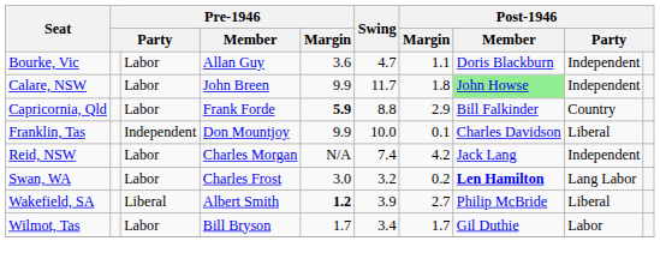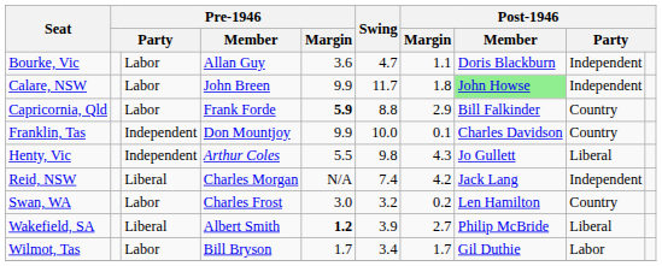 <table class="wikitable">
 <tr>
 <th rowspan="2">Seat</th>
 <th colspan="4">Pre-1946</th>
 <th rowspan="2">Swing</th>
 <th colspan="4">Post-1946</th>
 </tr>
 <tr>
 <th colspan="2">Party</th>
 <th>Member</th>
 <th>Margin</th>
 <th>Margin</th>
 <th>Member</th>
 <th colspan="2">Party</th>
 </tr>
 <tr>
 <td><a href='#'>Bourke, Vic</a></td>
 <td> </td>
 <td>Labor</td>
 <td><a href='#'>Allan Guy</a></td>
 <td style="text-align:right;">3.6</td>
 <td style="text-align:right;">4.7</td>
 <td style="text-align:right;">1.1</td>
 <td><a href='#'>Doris Blackburn</a></td>
 <td>Independent</td>
 <td> </td>
 </tr>
 <tr>
 <td><a href='#'>Calare, NSW</a></td>
 <td> </td>
 <td>Labor</td>
 <td><a href='#'>John Breen</a></td>
 <td style="text-align:right;">9.9</td>
 <td style="text-align:right;">11.7</td>
 <td style="text-align:right;">1.8</td>
 <td style="background: lightgreen;"><a href='#'>John Howse</a></td>
 <td>Independent</td>
 <td> </td>
 </tr>
 <tr>
 <td><a href='#'>Capricornia, Qld</a></td>
 <td> </td>
 <td>Labor</td>
 <td><a href='#'>Frank Forde</a></td>
 <td style="text-align:right;"><strong>5.9</strong></td>
 <td style="text-align:right;">8.8</td>
 <td style="text-align:right;">2.9</td>
 <td><a href='#'>Bill Falkinder</a></td>
 <td>Country</td>
 <td> </td>
 </tr>
 <tr>
 <td><a href='#'>Franklin, Tas</a></td>
 <td> </td>
 <td>Independent</td>
 <td><a href='#'>Don Mountjoy</a></td>
 <td style="text-align:right;">9.9</td>
 <td style="text-align:right;">10.0</td>
 <td style="text-align:right;">0.1</td>
 <td><a href='#'>Charles Davidson</a></td>
+<td>Country</td>
+<td> </td>
+</tr>
+<tr>
+<td><a href='#'>Henty, Vic</a></td>
+<td> </td>
+<td>Independent</td>
+<td><em><a href='#'>Arthur Coles</a></em></td>
+<td style="text-align:right;">5.5</td>
+<td style="text-align:right;">9.8</td>
+<td style="text-align:right;">4.3</td>
+<td><a href='#'>Jo Gullett</a></td>
 <td>Liberal</td>
 <td> </td>
 </tr>
 <tr>
 <td><a href='#'>Reid, NSW</a></td>
 <td> </td>
-<td>Labor</td>
+<td>Liberal</td>
 <td><a href='#'>Charles Morgan</a></td>
 <td style="text-align:right;">N/A</td>
 <td style="text-align:right;">7.4</td>
 <td style="text-align:right;">4.2</td>
 <td><a href='#'>Jack Lang</a></td>
 <td>Independent</td>
 <td> </td>
 </tr>
 <tr>
 <td><a href='#'>Swan, WA</a></td>
 <td> </td>
 <td>Labor</td>
 <td><a href='#'>Charles Frost</a></td>
 <td style="text-align:right;">3.0</td>
 <td style="text-align:right;">3.2</td>
 <td style="text-align:right;">0.2</td>
-<td><strong><a href='#'>Len Hamilton</a></strong></td>
-<td>Lang Labor</td>
+<td><a href='#'>Len Hamilton</a></td>
+<td>Country</td>
 <td> </td>
 </tr>
 <tr>
 <td><a href='#'>Wakefield, SA</a></td>
 <td> </td>
 <td>Liberal</td>
 <td><a href='#'>Albert Smith</a></td>
 <td style="text-align:right;"><strong>1.2</strong></td>
 <td style="text-align:right;">3.9</td>
 <td style="text-align:right;">2.7</td>
 <td><a href='#'>Philip McBride</a></td>
 <td>Liberal</td>
 <td> </td>
 </tr>
 <tr>
 <td><a href='#'>Wilmot, Tas</a></td>
 <td> </td>
 <td>Labor</td>
 <td><a href='#'>Bill Bryson</a></td>
 <td style="text-align:right;">1.7</td>
 <td style="text-align:right;">3.4</td>
 <td style="text-align:right;">1.7</td>
 <td><a href='#'>Gil Duthie</a></td>
 <td>Labor</td>
 <td> </td>
 </tr>
 <tr>
 </tr>
 </table>
